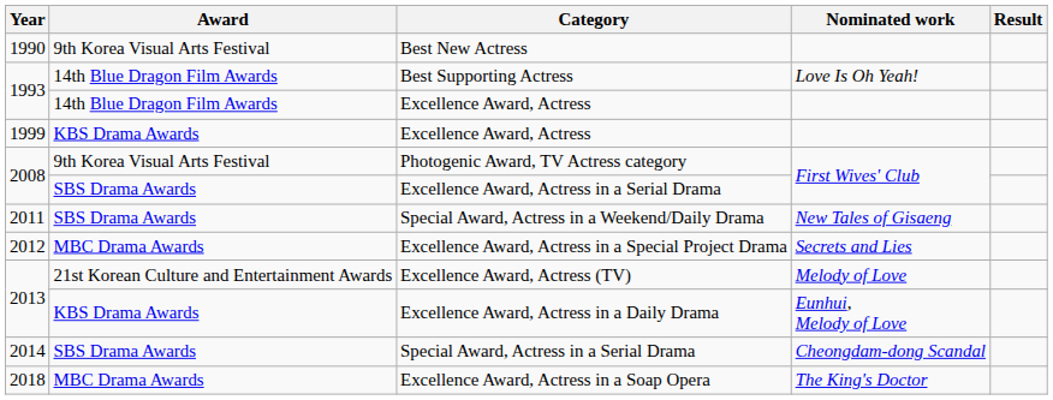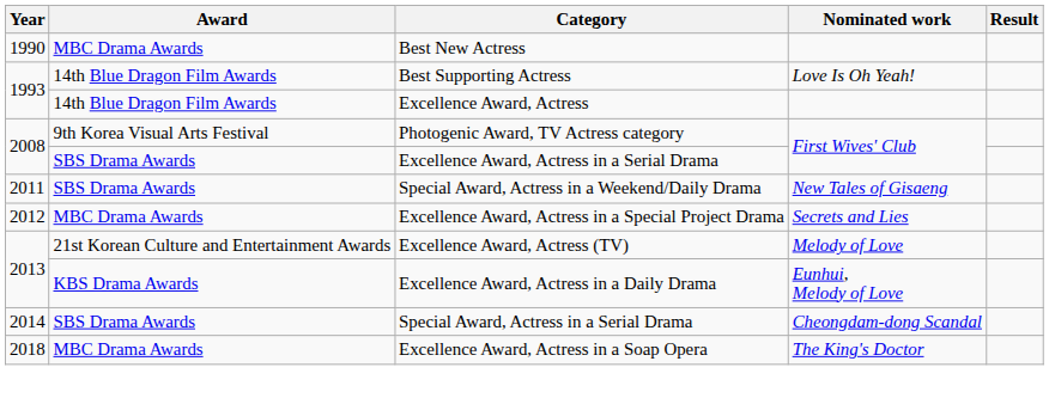 <table class="wikitable">
 <tr>
 <th>Year</th>
 <th>Award</th>
 <th>Category</th>
 <th>Nominated work</th>
 <th>Result</th>
 </tr>
 <tr>
 <td>1990</td>
-<td>9th Korea Visual Arts Festival</td>
+<td><a href='#'>MBC Drama Awards</a></td>
 <td>Best New Actress</td>
 <td></td>
 <td></td>
 </tr>
 <tr>
 <td rowspan=2>1993</td>
 <td>14th <a href='#'>Blue Dragon Film Awards</a></td>
 <td>Best Supporting Actress</td>
 <td><em>Love Is Oh Yeah!</em></td>
 <td></td>
 </tr>
 <tr>
 <td>14th <a href='#'>Blue Dragon Film Awards</a></td>
-<td>Excellence Award, Actress</td>
-<td></td>
-<td></td>
-</tr>
-<tr>
-<td>1999</td>
-<td><a href='#'>KBS Drama Awards</a></td>
 <td>Excellence Award, Actress</td>
 <td></td>
 <td></td>
 </tr>
 <tr>
 <td rowspan=2>2008</td>
 <td>9th Korea Visual Arts Festival</td>
 <td>Photogenic Award, TV Actress category</td>
 <td rowspan=2><em><a href='#'>First Wives' Club</a></em></td>
 <td></td>
 </tr>
 <tr>
 <td><a href='#'>SBS Drama Awards</a></td>
 <td>Excellence Award, Actress in a Serial Drama</td>
 <td></td>
 </tr>
 <tr>
 <td>2011</td>
 <td><a href='#'>SBS Drama Awards</a></td>
 <td>Special Award, Actress in a Weekend/Daily Drama</td>
 <td><em><a href='#'>New Tales of Gisaeng</a></em></td>
 <td></td>
 </tr>
 <tr>
 <td>2012</td>
 <td><a href='#'>MBC Drama Awards</a></td>
 <td>Excellence Award, Actress in a Special Project Drama</td>
 <td><em><a href='#'>Secrets and Lies</a></em></td>
 <td></td>
 </tr>
 <tr>
 <td rowspan=2>2013</td>
 <td>21st Korean Culture and Entertainment Awards</td>
 <td>Excellence Award, Actress (TV)</td>
 <td><em><a href='#'>Melody of Love</a></em></td>
 <td></td>
 </tr>
 <tr>
 <td><a href='#'>KBS Drama Awards</a></td>
 <td>Excellence Award, Actress in a Daily Drama</td>
 <td><em><a href='#'>Eunhui</a></em>,<br> <em><a href='#'>Melody of Love</a></em></td>
 <td></td>
 </tr>
 <tr>
 <td>2014</td>
 <td><a href='#'>SBS Drama Awards</a></td>
 <td>Special Award, Actress in a Serial Drama</td>
 <td><em><a href='#'>Cheongdam-dong Scandal</a></em></td>
 <td></td>
 </tr>
 <tr>
 <td>2018</td>
 <td><a href='#'>MBC Drama Awards</a></td>
 <td>Excellence Award, Actress in a Soap Opera</td>
 <td><em><a href='#'>The King's Doctor</a></em></td>
 <td></td>
 </tr>
 </table>
